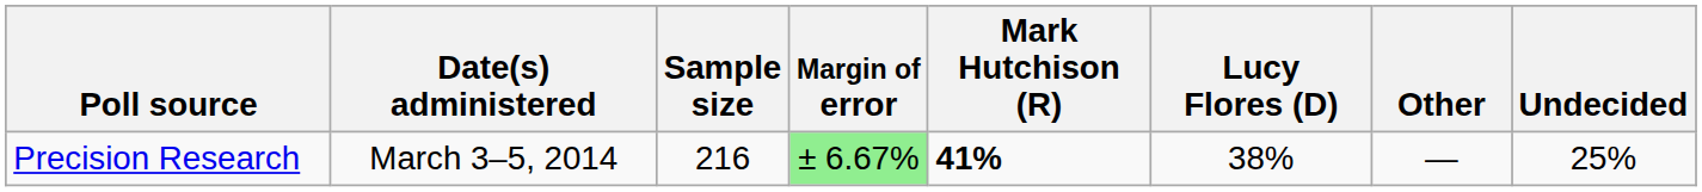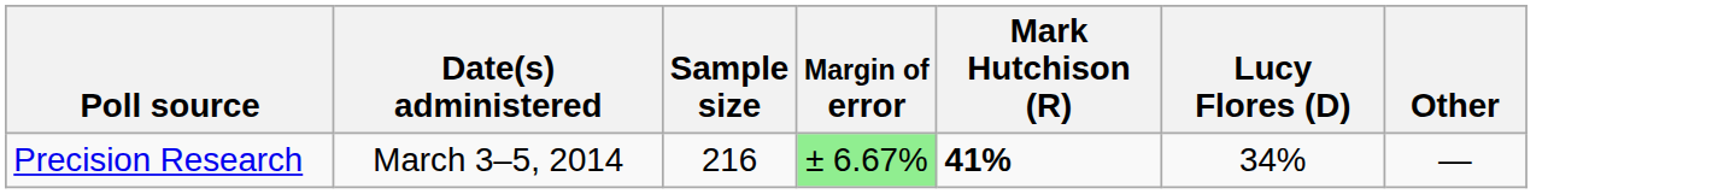 <table class="wikitable">
 <tr valign= bottom>
 <th style="width:150px;">Poll source</th>
 <th style="width:150px;">Date(s)<br>administered</th>
 <th class=small>Sample<br>size</th>
 <th><small>Margin of</small><br>error</th>
 <th style="width:100px;">Mark<br>Hutchison (R)</th>
 <th style="width:100px;">Lucy<br>Flores (D)</th>
 <th style="width:60px;">Other</th>
-<th style="width:60px;">Undecided</th>
 </tr>
 <tr>
 <td><a href='#'>Precision Research</a></td>
 <td align=center>March 3–5, 2014</td>
 <td align=center>216</td>
 <td align=center style="background: lightgreen;">± 6.67%</td>
 <td><strong>41%</strong></td>
-<td align=center>38%</td>
+<td align=center>34%</td>
 <td align=center>—</td>
-<td align=center>25%</td>
 </tr>
 </table>
